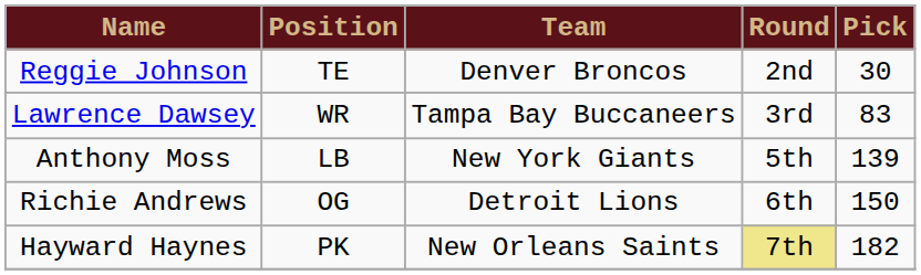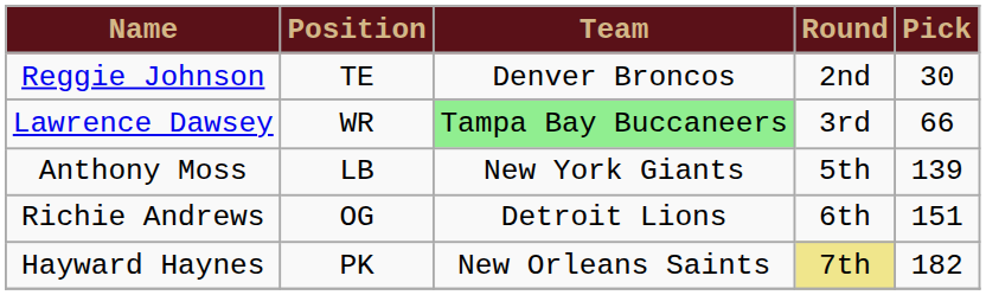 <table class="wikitable" style="text-align: center;">
 <tr>
 <th style="background:#5a1118; color:#d3b787;">Name</th>
 <th style="background:#5a1118; color:#d3b787;">Position</th>
 <th style="background:#5a1118; color:#d3b787;">Team</th>
 <th style="background:#5a1118; color:#d3b787;">Round</th>
 <th style="background:#5a1118; color:#d3b787;">Pick</th>
 </tr>
 <tr>
 <td><a href='#'>Reggie Johnson</a></td>
 <td>TE</td>
 <td>Denver Broncos</td>
 <td>2nd</td>
 <td>30</td>
 </tr>
 <tr>
 <td><a href='#'>Lawrence Dawsey</a></td>
 <td>WR</td>
-<td>Tampa Bay Buccaneers</td>
+<td style="background: lightgreen;">Tampa Bay Buccaneers</td>
 <td>3rd</td>
-<td>83</td>
+<td>66</td>
 </tr>
 <tr>
 <td>Anthony Moss</td>
 <td>LB</td>
 <td>New York Giants</td>
 <td>5th</td>
 <td>139</td>
 </tr>
 <tr>
 <td>Richie Andrews</td>
 <td>OG</td>
 <td>Detroit Lions</td>
 <td>6th</td>
-<td>150</td>
+<td>151</td>
 </tr>
 <tr>
 <td>Hayward Haynes</td>
 <td>PK</td>
 <td>New Orleans Saints</td>
 <td style="background: khaki;">7th</td>
 <td>182</td>
 </tr>
 <tr>
 </tr>
 </table>
